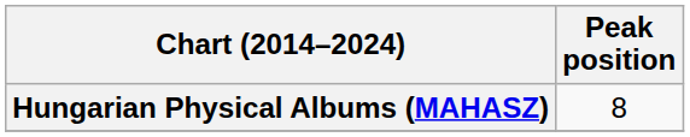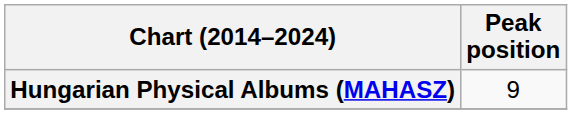 <table class="wikitable sortable plainrowheaders">
 <tr>
 <th>Chart (2014–2024)</th>
 <th>Peak<br>position</th>
 </tr>
 <tr>
 <th scope="row">Hungarian Physical Albums (<a href='#'>MAHASZ</a>)</th>
-<td style="text-align:center;">8</td>
+<td style="text-align:center;">9</td>
 </tr>
 <tr>
 </tr>
 </table>
